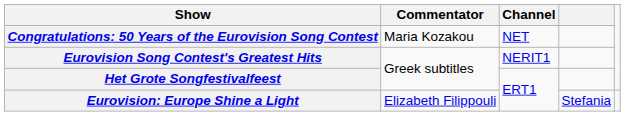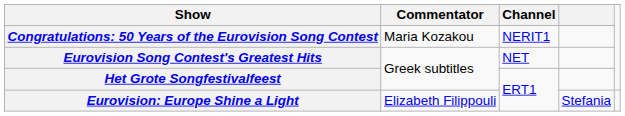 <table class="wikitable plainrowheaders">
 <tr>
 <th>Show</th>
 <th>Commentator</th>
 <th>Channel</th>
 <th></th>
 </tr>
 <tr>
 <th scope="row"><em><a href='#'>Congratulations: 50 Years of the Eurovision Song Contest</a></em></th>
 <td>Maria Kozakou</td>
-<td><a href='#'>NET</a></td>
+<td><a href='#'>NERIT1</a></td>
 <td style="text-align:center"></td>
 </tr>
 <tr>
 <th scope="row"><em><a href='#'>Eurovision Song Contest's Greatest Hits</a></em></th>
 <td rowspan="2">Greek subtitles</td>
-<td><a href='#'>NERIT1</a></td>
+<td><a href='#'>NET</a></td>
 <td style="text-align:center"></td>
 </tr>
 <tr>
 <th scope="row"><em><a href='#'>Het Grote Songfestivalfeest</a></em></th>
 <td rowspan="2"><a href='#'>ERT1</a></td>
 <td style="text-align:center"></td>
 </tr>
 <tr>
 <th scope="row"><em><a href='#'>Eurovision: Europe Shine a Light</a></em></th>
 <td><a href='#'>Elizabeth Filippouli</a></td>
 <td><a href='#'>Stefania</a></td>
 <td style="text-align:center"></td>
 </tr>
 </table>
